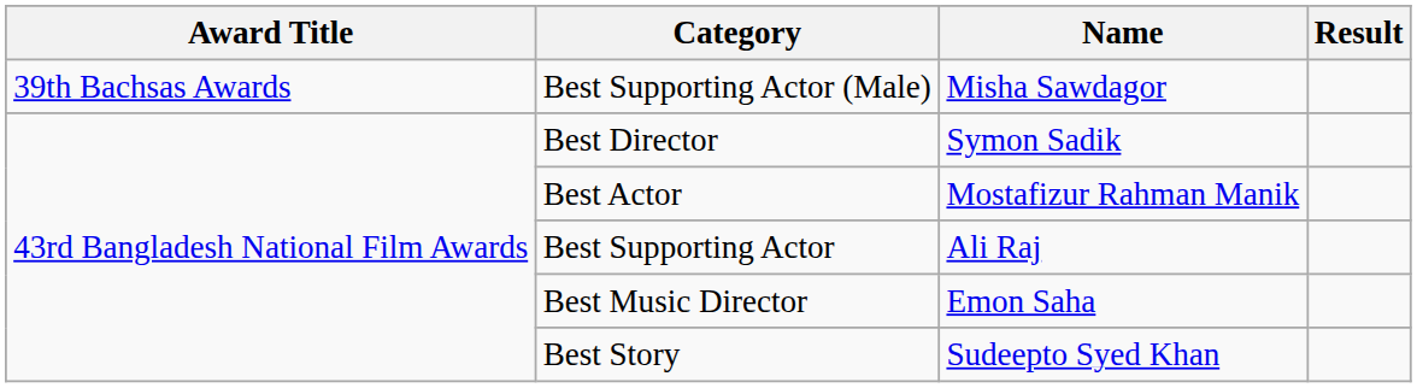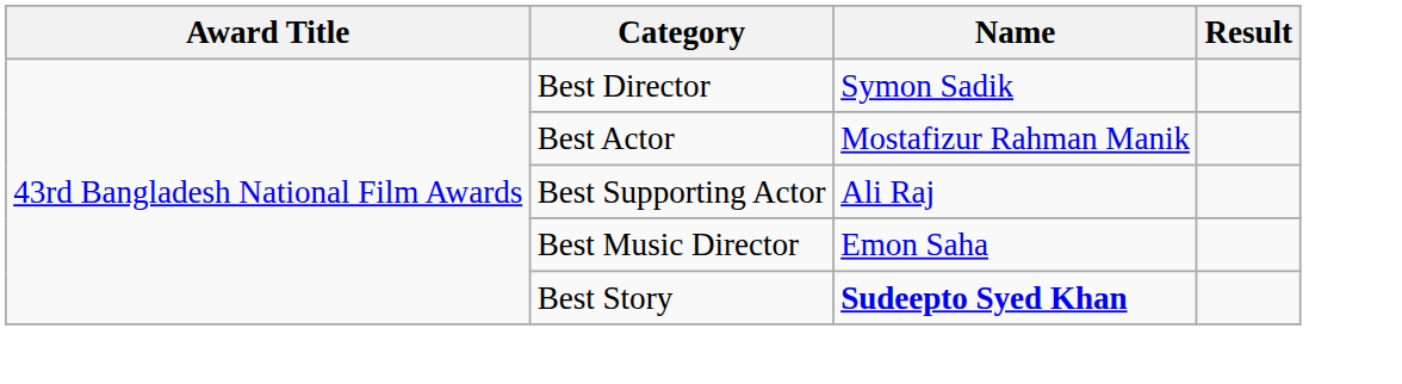 <table class="wikitable" style="font-size:95%;" ;>
 <tr>
 <th>Award Title</th>
 <th>Category</th>
 <th>Name</th>
 <th>Result</th>
-</tr>
-<tr>
-<td><a href='#'>39th Bachsas Awards</a></td>
-<td>Best Supporting Actor (Male)</td>
-<td><a href='#'>Misha Sawdagor</a></td>
-<td></td>
 </tr>
 <tr>
 <td rowspan="5"><a href='#'>43rd Bangladesh National Film Awards</a></td>
 <td>Best Director</td>
 <td><a href='#'>Symon Sadik</a></td>
 <td></td>
 </tr>
 <tr>
 <td>Best Actor</td>
 <td><a href='#'>Mostafizur Rahman Manik</a></td>
 <td></td>
 </tr>
 <tr>
 <td>Best Supporting Actor</td>
 <td><a href='#'>Ali Raj</a></td>
 <td></td>
 </tr>
 <tr>
 <td>Best Music Director</td>
 <td><a href='#'>Emon Saha</a></td>
 <td></td>
 </tr>
 <tr>
 <td>Best Story</td>
-<td><a href='#'>Sudeepto Syed Khan</a></td>
+<td><strong><a href='#'>Sudeepto Syed Khan</a></strong></td>
 <td></td>
 </tr>
 </table>
